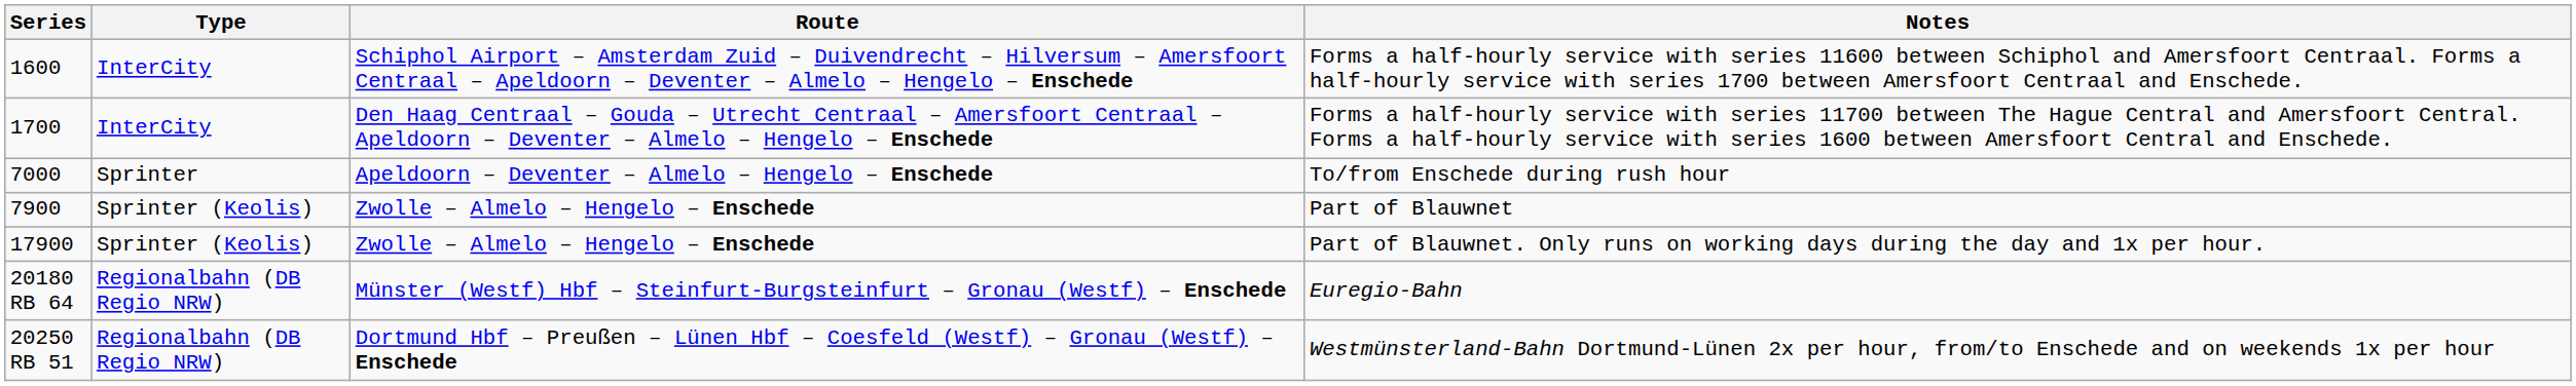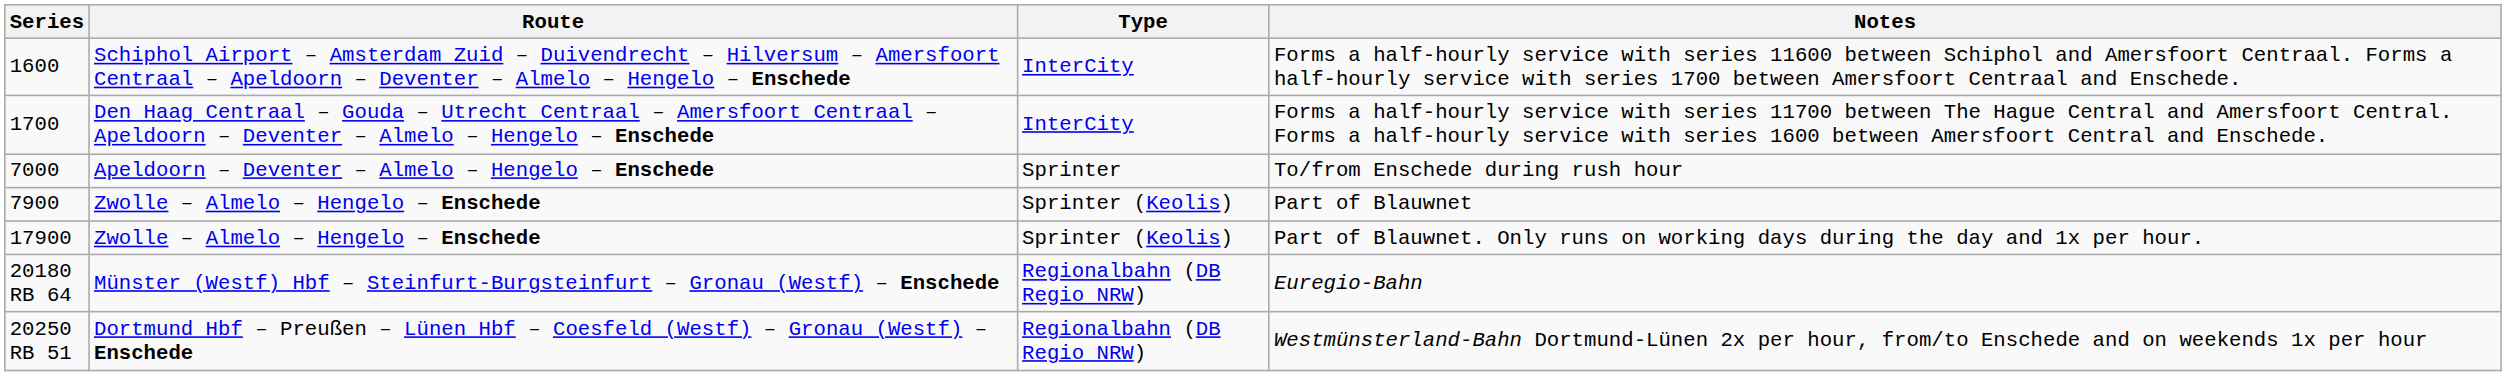 <table class="wikitable sortable">
 <tr>
 <th>Series</th>
+<th>Route</th>
 <th>Type</th>
-<th>Route</th>
 <th>Notes</th>
 </tr>
 <tr>
 <td>1600</td>
+<td><a href='#'>Schiphol Airport</a> – <a href='#'>Amsterdam Zuid</a> – <a href='#'>Duivendrecht</a> – <a href='#'>Hilversum</a> – <a href='#'>Amersfoort Centraal</a> – <a href='#'>Apeldoorn</a> – <a href='#'>Deventer</a> – <a href='#'>Almelo</a> – <a href='#'>Hengelo</a> – <strong>Enschede</strong></td>
 <td><a href='#'>InterCity</a></td>
-<td><a href='#'>Schiphol Airport</a> – <a href='#'>Amsterdam Zuid</a> – <a href='#'>Duivendrecht</a> – <a href='#'>Hilversum</a> – <a href='#'>Amersfoort Centraal</a> – <a href='#'>Apeldoorn</a> – <a href='#'>Deventer</a> – <a href='#'>Almelo</a> – <a href='#'>Hengelo</a> – <strong>Enschede</strong></td>
 <td>Forms a half-hourly service with series 11600 between Schiphol and Amersfoort Centraal. Forms a half-hourly service with series 1700 between Amersfoort Centraal and Enschede.</td>
 </tr>
 <tr>
 <td>1700</td>
+<td><a href='#'>Den Haag Centraal</a> – <a href='#'>Gouda</a> – <a href='#'>Utrecht Centraal</a> – <a href='#'>Amersfoort Centraal</a> – <a href='#'>Apeldoorn</a> – <a href='#'>Deventer</a> – <a href='#'>Almelo</a> – <a href='#'>Hengelo</a> – <strong>Enschede</strong></td>
 <td><a href='#'>InterCity</a></td>
-<td><a href='#'>Den Haag Centraal</a> – <a href='#'>Gouda</a> – <a href='#'>Utrecht Centraal</a> – <a href='#'>Amersfoort Centraal</a> – <a href='#'>Apeldoorn</a> – <a href='#'>Deventer</a> – <a href='#'>Almelo</a> – <a href='#'>Hengelo</a> – <strong>Enschede</strong></td>
 <td>Forms a half-hourly service with series 11700 between The Hague Central and Amersfoort Central. Forms a half-hourly service with series 1600 between Amersfoort Central and Enschede.</td>
 </tr>
 <tr>
 <td>7000</td>
+<td><a href='#'>Apeldoorn</a> – <a href='#'>Deventer</a> – <a href='#'>Almelo</a> – <a href='#'>Hengelo</a> – <strong>Enschede</strong></td>
 <td>Sprinter</td>
-<td><a href='#'>Apeldoorn</a> – <a href='#'>Deventer</a> – <a href='#'>Almelo</a> – <a href='#'>Hengelo</a> – <strong>Enschede</strong></td>
 <td>To/from Enschede during rush hour</td>
 </tr>
 <tr>
 <td>7900</td>
+<td><a href='#'>Zwolle</a> – <a href='#'>Almelo</a> – <a href='#'>Hengelo</a> – <strong>Enschede</strong></td>
 <td>Sprinter (<a href='#'>Keolis</a>)</td>
-<td><a href='#'>Zwolle</a> – <a href='#'>Almelo</a> – <a href='#'>Hengelo</a> – <strong>Enschede</strong></td>
 <td>Part of Blauwnet</td>
 </tr>
 <tr>
 <td>17900</td>
+<td><a href='#'>Zwolle</a> – <a href='#'>Almelo</a> – <a href='#'>Hengelo</a> – <strong>Enschede</strong></td>
 <td>Sprinter (<a href='#'>Keolis</a>)</td>
-<td><a href='#'>Zwolle</a> – <a href='#'>Almelo</a> – <a href='#'>Hengelo</a> – <strong>Enschede</strong></td>
 <td>Part of Blauwnet. Only runs on working days during the day and 1x per hour.</td>
 </tr>
 <tr>
 <td>20180<br>RB 64</td>
+<td><a href='#'>Münster (Westf) Hbf</a> – <a href='#'>Steinfurt-Burgsteinfurt</a> – <a href='#'>Gronau (Westf)</a> – <strong>Enschede</strong></td>
 <td><a href='#'>Regionalbahn</a> (<a href='#'>DB Regio NRW</a>)</td>
-<td><a href='#'>Münster (Westf) Hbf</a> – <a href='#'>Steinfurt-Burgsteinfurt</a> – <a href='#'>Gronau (Westf)</a> – <strong>Enschede</strong></td>
 <td><em>Euregio-Bahn</em></td>
 </tr>
 <tr>
 <td>20250<br>RB 51</td>
+<td><a href='#'>Dortmund Hbf</a> – Preußen – <a href='#'>Lünen Hbf</a> – <a href='#'>Coesfeld (Westf)</a> – <a href='#'>Gronau (Westf)</a> – <strong>Enschede</strong></td>
 <td><a href='#'>Regionalbahn</a> (<a href='#'>DB Regio NRW</a>)</td>
-<td><a href='#'>Dortmund Hbf</a> – Preußen – <a href='#'>Lünen Hbf</a> – <a href='#'>Coesfeld (Westf)</a> – <a href='#'>Gronau (Westf)</a> – <strong>Enschede</strong></td>
 <td><em>Westmünsterland-Bahn</em> Dortmund-Lünen 2x per hour, from/to Enschede and on weekends 1x per hour</td>
 </tr>
 </table>
